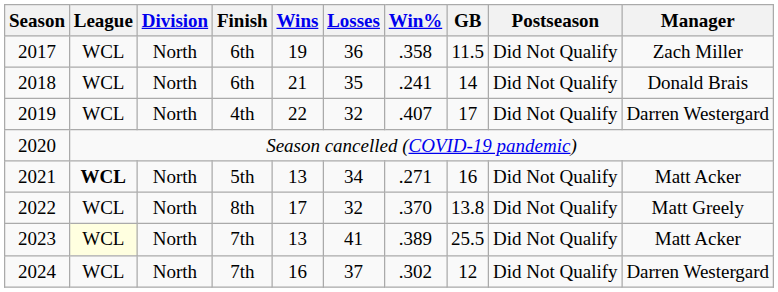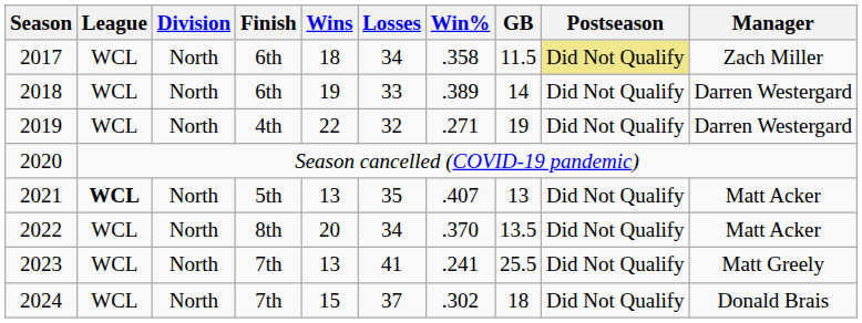 <table class="wikitable" style="text-align:center; font-size:95%">
 <tr>
 <th scope="col">Season</th>
 <th scope="col">League</th>
 <th scope="col"><a href='#'>Division</a></th>
 <th scope="col">Finish</th>
 <th scope="col"><a href='#'>Wins</a></th>
 <th scope="col"><a href='#'>Losses</a></th>
 <th scope="col"><a href='#'>Win%</a></th>
 <th scope="col">GB</th>
 <th scope="col">Postseason</th>
 <th scope="col">Manager</th>
 </tr>
 <tr>
 <td>2017</td>
 <td>WCL</td>
 <td>North</td>
 <td>6th</td>
-<td>19</td>
-<td>36</td>
+<td>18</td>
+<td>34</td>
 <td>.358</td>
 <td>11.5</td>
-<td>Did Not Qualify</td>
+<td style="background: khaki;">Did Not Qualify</td>
 <td>Zach Miller</td>
 </tr>
 <tr>
 <td>2018</td>
 <td>WCL</td>
 <td>North</td>
 <td>6th</td>
-<td>21</td>
-<td>35</td>
-<td>.241</td>
+<td>19</td>
+<td>33</td>
+<td>.389</td>
 <td>14</td>
 <td>Did Not Qualify</td>
-<td>Donald Brais</td>
+<td>Darren Westergard</td>
 </tr>
 <tr>
 <td>2019</td>
 <td>WCL</td>
 <td>North</td>
 <td>4th</td>
 <td>22</td>
 <td>32</td>
-<td>.407</td>
-<td>17</td>
+<td>.271</td>
+<td>19</td>
 <td>Did Not Qualify</td>
 <td>Darren Westergard</td>
 </tr>
 <tr>
 <td>2020</td>
 <td colspan="9"><em>Season cancelled (<a href='#'>COVID-19 pandemic</a>)</td>
 </tr>
 <tr>
 <td>2021</td>
 <td><strong>WCL</strong></td>
 <td>North</td>
 <td>5th</td>
 <td>13</td>
-<td>34</td>
-<td>.271</td>
-<td>16</td>
+<td>35</td>
+<td>.407</td>
+<td>13</td>
 <td>Did Not Qualify</td>
 <td>Matt Acker</td>
 </tr>
 <tr>
 <td>2022</td>
 <td>WCL</td>
 <td>North</td>
 <td>8th</td>
-<td>17</td>
-<td>32</td>
+<td>20</td>
+<td>34</td>
 <td>.370</td>
-<td>13.8</td>
+<td>13.5</td>
 <td>Did Not Qualify</td>
-<td>Matt Greely</td>
+<td>Matt Acker</td>
 </tr>
 <tr>
 <td>2023</td>
-<td style="background: lightyellow;">WCL</td>
+<td>WCL</td>
 <td>North</td>
 <td>7th</td>
 <td>13</td>
 <td>41</td>
-<td>.389</td>
+<td>.241</td>
 <td>25.5</td>
 <td>Did Not Qualify</td>
-<td>Matt Acker</td>
+<td>Matt Greely</td>
 </tr>
 <tr>
 <td>2024</td>
 <td>WCL</td>
 <td>North</td>
 <td>7th</td>
-<td>16</td>
+<td>15</td>
 <td>37</td>
 <td>.302</td>
-<td>12</td>
+<td>18</td>
 <td>Did Not Qualify</td>
-<td>Darren Westergard</td>
+<td>Donald Brais</td>
 </tr>
 </table>
